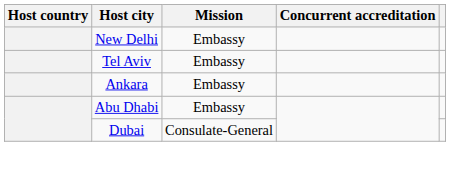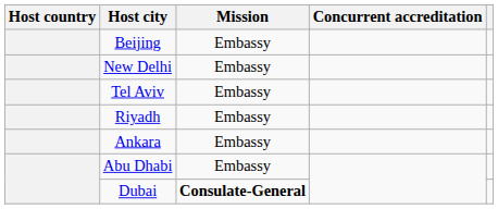 <table class="wikitable plainrowheaders" style="text-align:center;">
 <tr>
 <th scope="col">Host country</th>
 <th scope="col">Host city</th>
 <th scope="col">Mission</th>
 <th scope="col">Concurrent accreditation</th>
 <th scope="col"></th>
+</tr>
+<tr>
+<th scope="row"></th>
+<td><a href='#'>Beijing</a></td>
+<td>Embassy</td>
+<td></td>
+<td></td>
 </tr>
 <tr>
 <th scope="row"></th>
 <td><a href='#'>New Delhi</a></td>
 <td>Embassy</td>
 <td></td>
 <td></td>
 </tr>
 <tr>
 <th scope="row"></th>
 <td><a href='#'>Tel Aviv</a></td>
+<td>Embassy</td>
+<td></td>
+<td></td>
+</tr>
+<tr>
+<th scope="row"></th>
+<td><a href='#'>Riyadh</a></td>
 <td>Embassy</td>
 <td></td>
 <td></td>
 </tr>
 <tr>
 <th scope="row"></th>
 <td><a href='#'>Ankara</a></td>
 <td>Embassy</td>
 <td></td>
 <td></td>
 </tr>
 <tr>
 <th scope="row" rowspan="2"></th>
 <td><a href='#'>Abu Dhabi</a></td>
 <td>Embassy</td>
 <td rowspan="2"></td>
 <td></td>
 </tr>
 <tr>
 <td><a href='#'>Dubai</a></td>
-<td>Consulate-General</td>
+<td><strong>Consulate-General</strong></td>
 <td></td>
 </tr>
 </table>
